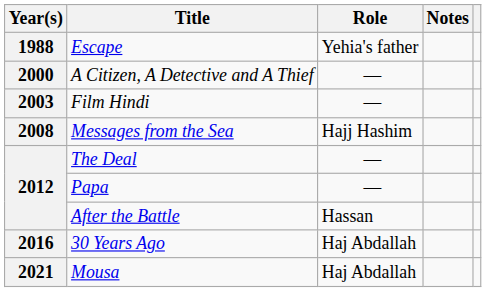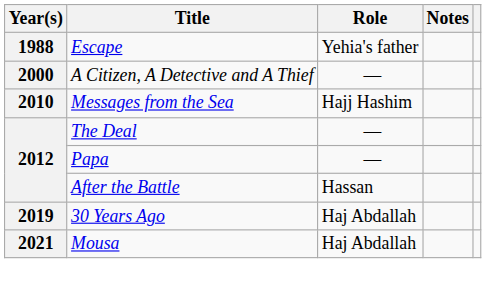 <table class="wikitable plainrowheaders sortable"  style=font-size:100%>
 <tr>
 <th scope="col">Year(s)</th>
 <th scope="col">Title</th>
 <th scope="col" class="unsortable">Role</th>
 <th scope="col" class="unsortable">Notes</th>
 <th scope="col" class="unsortable"></th>
 </tr>
 <tr>
 <th scope="row">1988</th>
 <td><em><a href='#'>Escape</a></em></td>
 <td>Yehia's father</td>
 <td></td>
 <td style="text-align:center;"></td>
 </tr>
 <tr>
 <th scope="row">2000</th>
 <td><em>A Citizen, A Detective and A Thief</em></td>
 <td align="center"> —</td>
 <td></td>
 <td style="text-align:center;"></td>
 </tr>
 <tr>
-<th scope="row">2003</th>
-<td><em>Film Hindi</em></td>
-<td align="center"> —</td>
-<td></td>
-<td style="text-align:center;"></td>
-</tr>
-<tr>
-<th scope="row">2008</th>
+<th scope="row">2010</th>
 <td><em><a href='#'>Messages from the Sea</a></em></td>
 <td>Hajj Hashim</td>
 <td></td>
 <td style="text-align:center;"></td>
 </tr>
 <tr>
 <th scope="row" rowspan="3">2012</th>
 <td><em><a href='#'>The Deal</a></em></td>
 <td align="center"> —</td>
 <td></td>
 <td style="text-align:center;"></td>
 </tr>
 <tr>
 <td><em><a href='#'>Papa</a></em></td>
 <td align="center"> —</td>
 <td></td>
 <td style="text-align:center;"></td>
 </tr>
 <tr>
 <td><em><a href='#'>After the Battle</a></em></td>
 <td>Hassan</td>
 <td></td>
 <td style="text-align:center;"></td>
 </tr>
 <tr>
-<th scope="row">2016</th>
+<th scope="row">2019</th>
 <td><em><a href='#'>30 Years Ago</a></em></td>
 <td>Haj Abdallah</td>
 <td></td>
 <td style="text-align:center;"></td>
 </tr>
 <tr>
 <th scope="row">2021</th>
 <td><em><a href='#'>Mousa</a></em></td>
 <td>Haj Abdallah</td>
 <td></td>
 <td style="text-align:center;"></td>
 </tr>
 </table>
